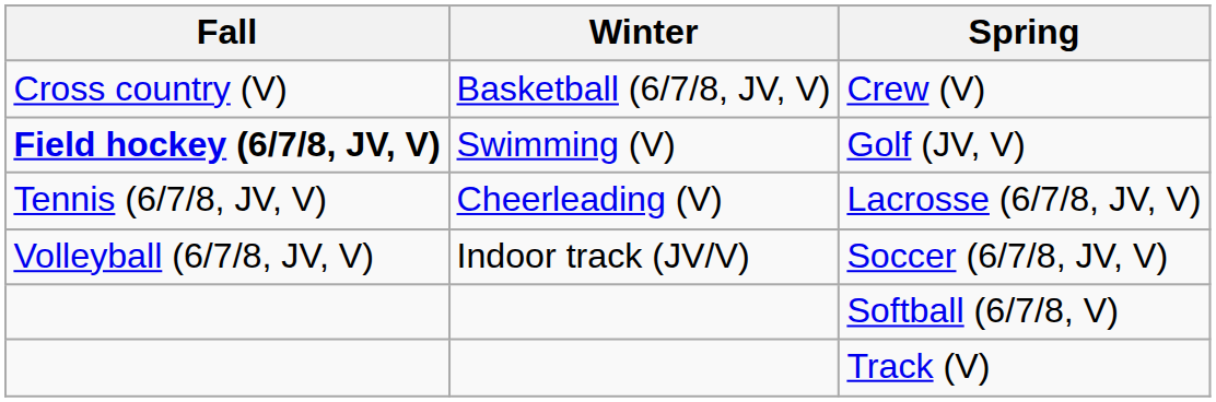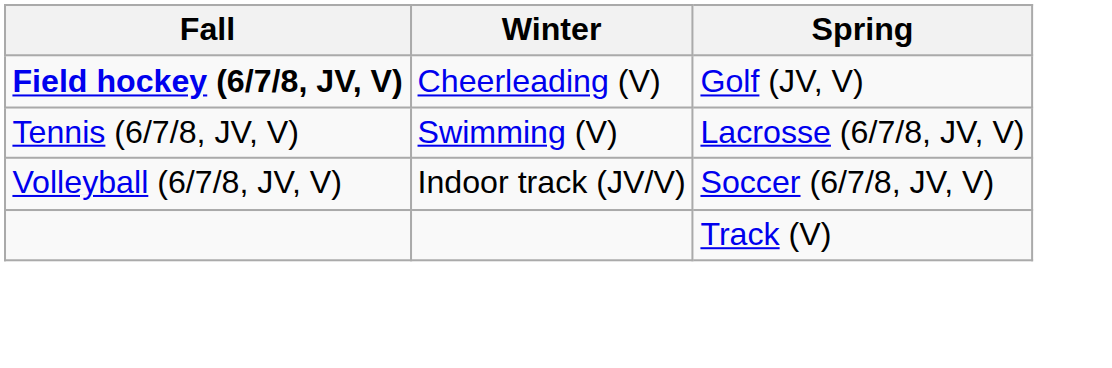 <table class="wikitable">
 <tr>
 <th>Fall</th>
 <th>Winter</th>
 <th>Spring</th>
 </tr>
 <tr>
-<td><a href='#'>Cross country</a> (V)</td>
-<td><a href='#'>Basketball</a> (6/7/8, JV, V)</td>
-<td><a href='#'>Crew</a> (V)</td>
-</tr>
-<tr>
 <td><strong><a href='#'>Field hockey</a> (6/7/8, JV, V)</strong></td>
-<td><a href='#'>Swimming</a> (V)</td>
+<td><a href='#'>Cheerleading</a> (V)</td>
 <td><a href='#'>Golf</a> (JV, V)</td>
 </tr>
 <tr>
 <td><a href='#'>Tennis</a> (6/7/8, JV, V)</td>
-<td><a href='#'>Cheerleading</a> (V)</td>
+<td><a href='#'>Swimming</a> (V)</td>
 <td><a href='#'>Lacrosse</a> (6/7/8, JV, V)</td>
 </tr>
 <tr>
 <td><a href='#'>Volleyball</a> (6/7/8, JV, V)</td>
 <td>Indoor track (JV/V)</td>
 <td><a href='#'>Soccer</a> (6/7/8, JV, V)</td>
 </tr>
 <tr>
 <td></td>
 <td></td>
-<td><a href='#'>Softball</a> (6/7/8, V)</td>
-</tr>
-<tr>
-<td></td>
-<td></td>
 <td><a href='#'>Track</a> (V)</td>
 </tr>
 </table>
